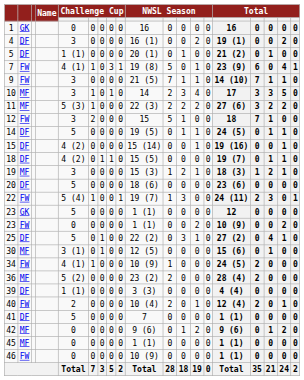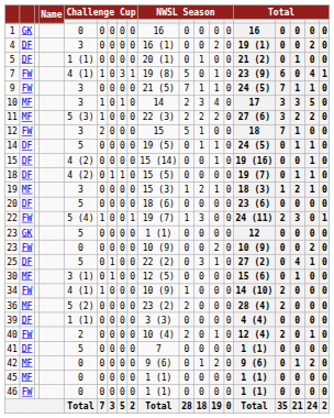 <table class="wikitable sortable" style="text-align:center;">
 <tr>
 <th style="background:#921f1c; color:#fff;" rowspan="2"></th>
 <th style="background:#921f1c; color:#fff;" rowspan="2"></th>
 <th style="background:#921f1c; color:#fff;" rowspan="2"></th>
 <th style="background:#921f1c; color:#fff;" rowspan="2">Name</th>
 <th style="background:#921f1c; color:#fff;" colspan="5">Challenge Cup</th>
 <th style="background:#921f1c; color:#fff;" colspan="5">NWSL Season</th>
 <th style="background:#921f1c; color:#fff;" colspan="5">Total</th>
 </tr>
 <tr>
 <th></th>
 <th></th>
 <th></th>
 <th></th>
 <th></th>
 <th></th>
 <th></th>
 <th></th>
 <th></th>
 <th></th>
 <th></th>
 <th></th>
 <th></th>
 <th></th>
 <th></th>
 </tr>
 <tr>
 <td>1</td>
 <td><a href='#'>GK</a></td>
 <td></td>
 <td align="left"></td>
 <td>0</td>
 <td>0</td>
 <td>0</td>
 <td>0</td>
 <td>0</td>
 <td>16</td>
 <td>0</td>
 <td>0</td>
 <td>0</td>
 <td>0</td>
 <th>16</th>
 <th>0</th>
 <th>0</th>
 <th>0</th>
 <th>0</th>
 </tr>
 <tr>
 <td>4</td>
 <td><a href='#'>DF</a></td>
 <td></td>
 <td align="left"></td>
 <td>3</td>
 <td>0</td>
 <td>0</td>
 <td>0</td>
 <td>0</td>
 <td>16 (1)</td>
 <td>0</td>
 <td>0</td>
 <td>2</td>
 <td>0</td>
 <th>19 (1)</th>
 <th>0</th>
 <th>0</th>
 <th>2</th>
 <th>0</th>
 </tr>
 <tr>
 <td>5</td>
 <td><a href='#'>DF</a></td>
 <td></td>
 <td align="left"></td>
 <td>1 (1)</td>
 <td>0</td>
 <td>0</td>
 <td>0</td>
 <td>0</td>
 <td>20 (1)</td>
 <td>0</td>
 <td>1</td>
 <td>0</td>
 <td>0</td>
 <th>21 (2)</th>
 <th>0</th>
 <th>1</th>
 <th>0</th>
 <th>0</th>
 </tr>
 <tr>
 <td>7</td>
 <td><a href='#'>FW</a></td>
 <td></td>
 <td align="left"></td>
 <td>4 (1)</td>
 <td>1</td>
 <td>0</td>
 <td>3</td>
 <td>1</td>
 <td>19 (8)</td>
 <td>5</td>
 <td>0</td>
 <td>1</td>
 <td>0</td>
 <th>23 (9)</th>
 <th>6</th>
 <th>0</th>
 <th>4</th>
 <th>1</th>
 </tr>
 <tr>
 <td>9</td>
 <td><a href='#'>FW</a></td>
 <td></td>
 <td align="left"></td>
 <td>3</td>
 <td>0</td>
 <td>0</td>
 <td>0</td>
 <td>0</td>
 <td>21 (5)</td>
 <td>7</td>
 <td>1</td>
 <td>1</td>
 <td>0</td>
-<th>14 (10)</th>
+<th>24 (5)</th>
 <th>7</th>
 <th>1</th>
 <th>1</th>
 <th>0</th>
 </tr>
 <tr>
 <td>10</td>
 <td><a href='#'>MF</a></td>
 <td></td>
 <td align="left"></td>
 <td>3</td>
 <td>1</td>
 <td>0</td>
 <td>1</td>
 <td>0</td>
 <td>14</td>
 <td>2</td>
 <td>3</td>
 <td>4</td>
 <td>0</td>
 <th>17</th>
 <th>3</th>
 <th>3</th>
 <th>5</th>
 <th>0</th>
 </tr>
 <tr>
 <td>11</td>
 <td><a href='#'>MF</a></td>
 <td></td>
 <td align="left"></td>
 <td>5 (3)</td>
 <td>1</td>
 <td>0</td>
 <td>0</td>
 <td>0</td>
 <td>22 (3)</td>
 <td>2</td>
 <td>2</td>
 <td>2</td>
 <td>0</td>
 <th>27 (6)</th>
 <th>3</th>
 <th>2</th>
 <th>2</th>
 <th>0</th>
 </tr>
 <tr>
 <td>12</td>
 <td><a href='#'>FW</a></td>
 <td></td>
 <td align="left"></td>
 <td>3</td>
 <td>2</td>
 <td>0</td>
 <td>0</td>
 <td>0</td>
 <td>15</td>
 <td>5</td>
 <td>1</td>
 <td>0</td>
 <td>0</td>
 <th>18</th>
 <th>7</th>
 <th>1</th>
 <th>0</th>
 <th>0</th>
 </tr>
 <tr>
 <td>14</td>
 <td><a href='#'>DF</a></td>
 <td></td>
 <td align="left"></td>
 <td>5</td>
 <td>0</td>
 <td>0</td>
 <td>0</td>
 <td>0</td>
 <td>19 (5)</td>
 <td>0</td>
 <td>1</td>
 <td>1</td>
 <td>0</td>
 <th>24 (5)</th>
 <th>0</th>
 <th>1</th>
 <th>1</th>
 <th>0</th>
 </tr>
 <tr>
 <td>15</td>
 <td><a href='#'>DF</a></td>
 <td></td>
 <td align="left"></td>
 <td>4 (2)</td>
 <td>0</td>
 <td>0</td>
 <td>0</td>
 <td>0</td>
 <td>15 (14)</td>
 <td>0</td>
 <td>0</td>
 <td>1</td>
 <td>0</td>
 <th>19 (16)</th>
 <th>0</th>
 <th>0</th>
 <th>1</th>
 <th>0</th>
 </tr>
 <tr>
 <td>18</td>
 <td><a href='#'>DF</a></td>
 <td></td>
 <td align="left"></td>
 <td>4 (2)</td>
 <td>0</td>
 <td>1</td>
 <td>1</td>
 <td>0</td>
 <td>15 (5)</td>
 <td>0</td>
 <td>0</td>
 <td>0</td>
 <td>0</td>
 <th>19 (7)</th>
 <th>0</th>
 <th>1</th>
 <th>1</th>
 <th>0</th>
 </tr>
 <tr>
 <td>19</td>
 <td><a href='#'>MF</a></td>
 <td></td>
 <td align="left"></td>
 <td>3</td>
 <td>0</td>
 <td>0</td>
 <td>0</td>
 <td>0</td>
 <td>15 (3)</td>
 <td>1</td>
 <td>2</td>
 <td>1</td>
 <td>0</td>
 <th>18 (3)</th>
 <th>1</th>
 <th>2</th>
 <th>1</th>
 <th>0</th>
 </tr>
 <tr>
 <td>20</td>
 <td><a href='#'>DF</a></td>
 <td></td>
 <td align="left"></td>
 <td>5</td>
 <td>0</td>
 <td>0</td>
 <td>0</td>
 <td>0</td>
 <td>18 (6)</td>
 <td>0</td>
 <td>0</td>
 <td>0</td>
 <td>0</td>
 <th>23 (6)</th>
 <th>0</th>
 <th>0</th>
 <th>0</th>
 <th>0</th>
 </tr>
 <tr>
 <td>22</td>
 <td><a href='#'>FW</a></td>
 <td></td>
 <td align="left"></td>
 <td>5 (4)</td>
 <td>1</td>
 <td>0</td>
 <td>0</td>
 <td>1</td>
 <td>19 (7)</td>
 <td>1</td>
 <td>3</td>
 <td>0</td>
 <td>0</td>
 <th>24 (11)</th>
 <th>2</th>
 <th>3</th>
 <th>0</th>
 <th>1</th>
 </tr>
 <tr>
 <td>23</td>
 <td><a href='#'>GK</a></td>
 <td></td>
 <td align="left"><s></s></td>
 <td>5</td>
 <td>0</td>
 <td>0</td>
 <td>0</td>
 <td>0</td>
 <td>1 (1)</td>
 <td>0</td>
 <td>0</td>
 <td>0</td>
 <td>0</td>
 <th>12</th>
 <th>0</th>
 <th>0</th>
 <th>0</th>
 <th>0</th>
 </tr>
 <tr>
 <td>23</td>
 <td><a href='#'>FW</a></td>
 <td></td>
 <td align="left"></td>
 <td>0</td>
 <td>0</td>
 <td>0</td>
 <td>0</td>
 <td>0</td>
-<td>1 (1)</td>
+<td>10 (9)</td>
 <td>0</td>
 <td>0</td>
 <td>2</td>
 <td>0</td>
 <th>10 (9)</th>
 <th>0</th>
 <th>0</th>
 <th>2</th>
 <th>0</th>
 </tr>
 <tr>
 <td>25</td>
 <td><a href='#'>DF</a></td>
 <td></td>
 <td align="left"></td>
 <td>5</td>
 <td>0</td>
 <td>1</td>
 <td>0</td>
 <td>0</td>
 <td>22 (2)</td>
 <td>0</td>
 <td>3</td>
 <td>1</td>
 <td>0</td>
 <th>27 (2)</th>
 <th>0</th>
 <th>4</th>
 <th>1</th>
 <th>0</th>
 </tr>
 <tr>
 <td>30</td>
 <td><a href='#'>MF</a></td>
 <td></td>
 <td align="left"></td>
 <td>3 (1)</td>
 <td>0</td>
 <td>1</td>
 <td>0</td>
 <td>0</td>
 <td>12 (5)</td>
 <td>0</td>
 <td>0</td>
 <td>0</td>
 <td>0</td>
 <th>15 (6)</th>
 <th>0</th>
 <th>1</th>
 <th>0</th>
 <th>0</th>
 </tr>
 <tr>
 <td>34</td>
 <td><a href='#'>FW</a></td>
 <td></td>
 <td align="left"></td>
 <td>4 (1)</td>
 <td>1</td>
 <td>0</td>
 <td>0</td>
 <td>0</td>
 <td>10 (9)</td>
 <td>1</td>
 <td>0</td>
 <td>0</td>
 <td>0</td>
-<th>24 (5)</th>
+<th>14 (10)</th>
 <th>2</th>
 <th>0</th>
 <th>0</th>
 <th>0<br></th>
 </tr>
 <tr>
 <td>36</td>
 <td><a href='#'>MF</a></td>
 <td></td>
 <td align="left"></td>
 <td>5 (2)</td>
 <td>0</td>
 <td>0</td>
 <td>0</td>
 <td>0</td>
 <td>23 (2)</td>
 <td>2</td>
 <td>0</td>
 <td>0</td>
 <td>0</td>
 <th>28 (4)</th>
 <th>2</th>
 <th>0</th>
 <th>0</th>
 <th>0</th>
 </tr>
 <tr>
 <td>39</td>
 <td><a href='#'>DF</a></td>
 <td></td>
 <td align="left"></td>
 <td>1 (1)</td>
 <td>0</td>
 <td>0</td>
 <td>0</td>
 <td>0</td>
 <td>3 (3)</td>
 <td>0</td>
 <td>0</td>
 <td>0</td>
 <td>0</td>
 <th>4 (4)</th>
 <th>0</th>
 <th>0</th>
 <th>0</th>
 <th>0</th>
 </tr>
 <tr>
 <td>40</td>
 <td><a href='#'>FW</a></td>
 <td></td>
 <td align="left"></td>
 <td>2</td>
 <td>0</td>
 <td>0</td>
 <td>0</td>
 <td>0</td>
 <td>10 (4)</td>
 <td>2</td>
 <td>0</td>
 <td>1</td>
 <td>0</td>
 <th>12 (4)</th>
 <th>2</th>
 <th>0</th>
 <th>1</th>
 <th>0</th>
 </tr>
 <tr>
 <td>41</td>
 <td><a href='#'>DF</a></td>
 <td></td>
 <td align="left"></td>
 <td>5</td>
 <td>0</td>
 <td>0</td>
 <td>0</td>
 <td>0</td>
 <td>7</td>
 <td>0</td>
 <td>0</td>
 <td>0</td>
 <td>0</td>
 <th>1 (1)</th>
 <th>0</th>
 <th>0</th>
 <th>0</th>
 <th>0</th>
 </tr>
 <tr>
 <td>42</td>
 <td><a href='#'>MF</a></td>
 <td></td>
 <td align="left"></td>
 <td>0</td>
 <td>0</td>
 <td>0</td>
 <td>0</td>
 <td>0</td>
 <td>9 (6)</td>
 <td>0</td>
 <td>1</td>
 <td>2</td>
 <td>0</td>
 <th>9 (6)</th>
 <th>0</th>
 <th>1</th>
 <th>2</th>
 <th>0<br></th>
 </tr>
 <tr>
 <td>45</td>
 <td><a href='#'>MF</a></td>
 <td></td>
 <td align="left"><s></s></td>
 <td>0</td>
 <td>0</td>
 <td>0</td>
 <td>0</td>
 <td>0</td>
 <td>1 (1)</td>
 <td>0</td>
 <td>0</td>
 <td>0</td>
 <td>0</td>
 <th>1 (1)</th>
 <th>0</th>
 <th>0</th>
 <th>0</th>
 <th>0</th>
 </tr>
 <tr>
 <td>46</td>
 <td><a href='#'>FW</a></td>
 <td></td>
 <td align="left"><s></s></td>
 <td>0</td>
 <td>0</td>
 <td>0</td>
 <td>0</td>
 <td>0</td>
-<td>10 (9)</td>
+<td>1 (1)</td>
 <td>0</td>
 <td>0</td>
 <td>0</td>
 <td>0</td>
 <th>1 (1)</th>
 <th>0</th>
 <th>0</th>
 <th>0</th>
 <th>0</th>
 </tr>
 <tr>
 <th colspan="4"></th>
 <th>Total </th>
 <th>7</th>
 <th>3</th>
 <th>5</th>
 <th>2</th>
 <th>Total </th>
 <th>28</th>
 <th>18</th>
 <th>19</th>
 <th>0</th>
 <th>Total </th>
 <th>35</th>
 <th>21</th>
 <th>24</th>
 <th>2</th>
 </tr>
 </table>
